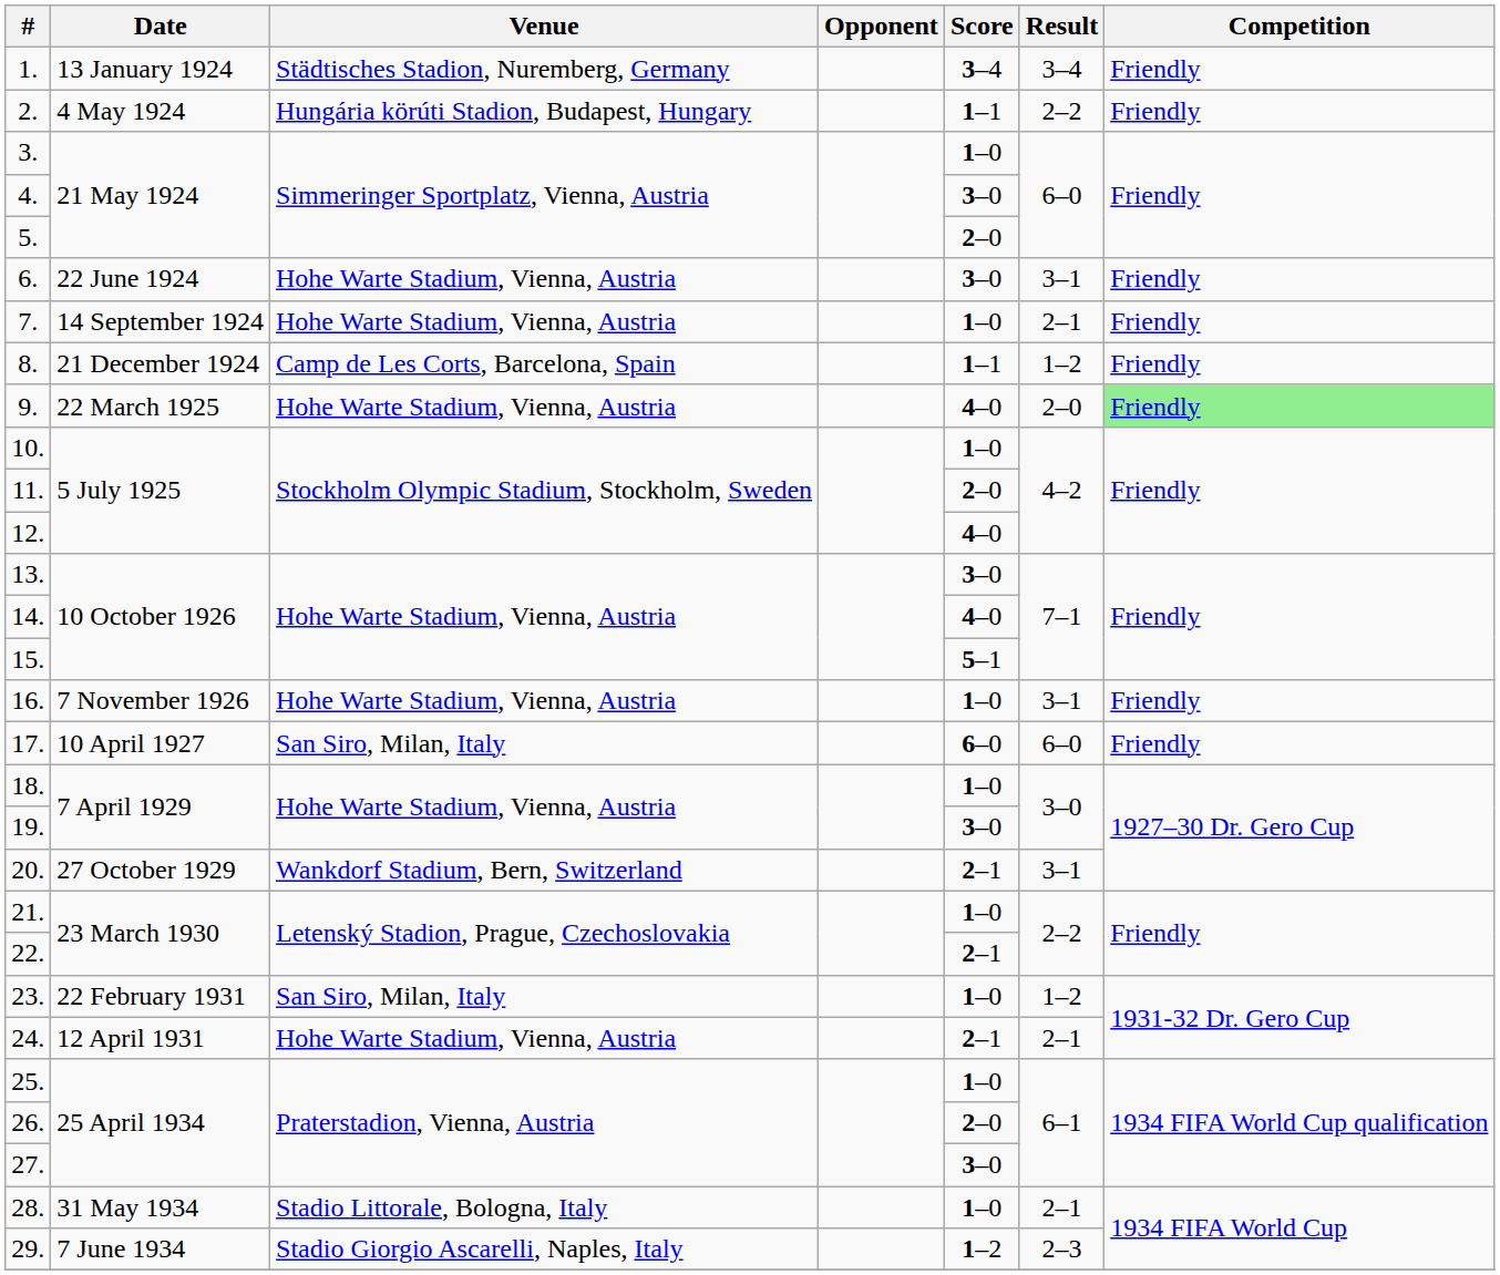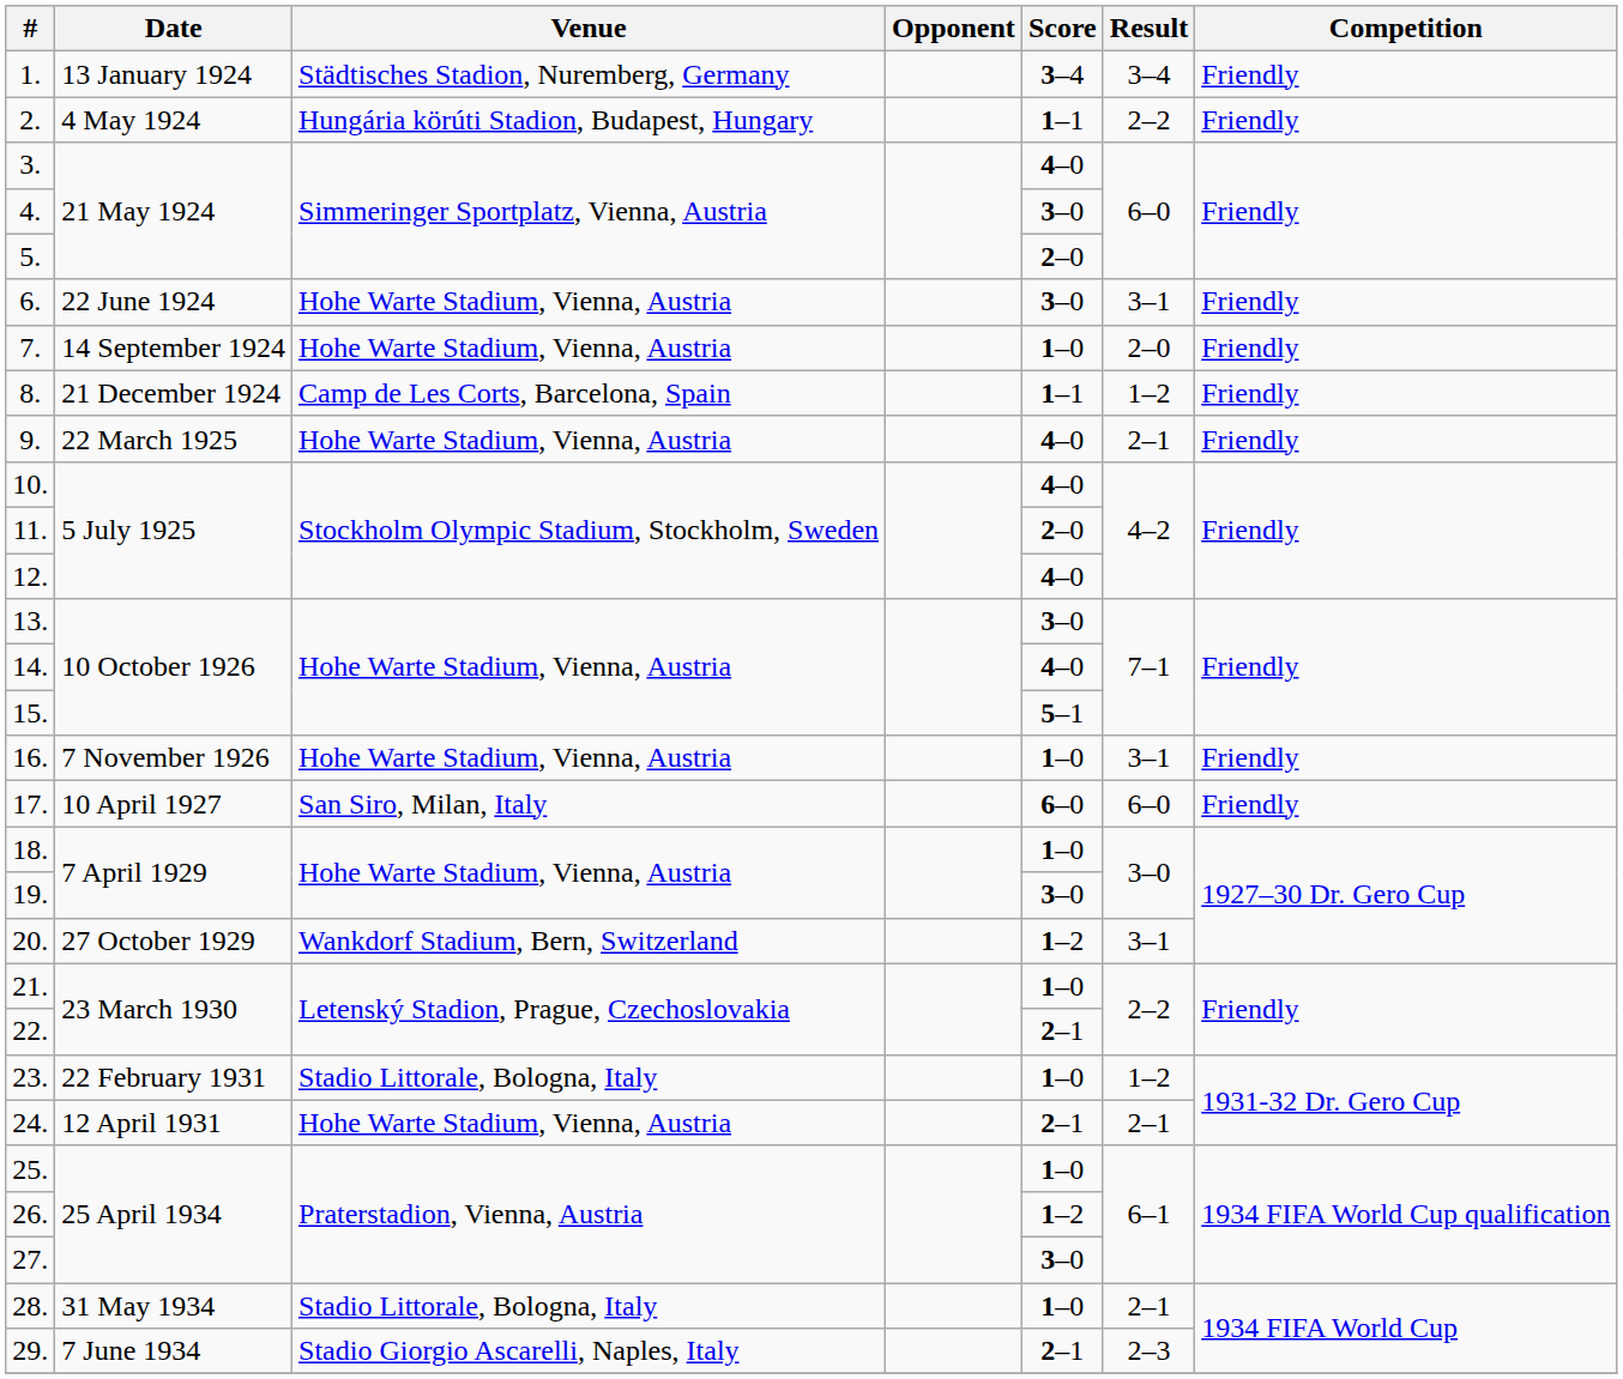 <table class="wikitable sortable" style="font-size:100%">
 <tr>
 <th>#</th>
 <th>Date</th>
 <th>Venue</th>
 <th>Opponent</th>
 <th>Score</th>
 <th>Result</th>
 <th>Competition</th>
 </tr>
 <tr>
 <td align=center>1.</td>
 <td>13 January 1924</td>
 <td><a href='#'>Städtisches Stadion</a>, Nuremberg, <a href='#'>Germany</a></td>
 <td></td>
 <td align=center><strong>3</strong>–4</td>
 <td align=center>3–4</td>
 <td><a href='#'>Friendly</a></td>
 </tr>
 <tr>
 <td align=center>2.</td>
 <td>4 May 1924</td>
 <td><a href='#'>Hungária körúti Stadion</a>, Budapest, <a href='#'>Hungary</a></td>
 <td></td>
 <td align=center><strong>1</strong>–1</td>
 <td align=center>2–2</td>
 <td><a href='#'>Friendly</a></td>
 </tr>
 <tr>
 <td align=center>3.</td>
 <td rowspan=3>21 May 1924</td>
 <td rowspan=3><a href='#'>Simmeringer Sportplatz</a>, Vienna, <a href='#'>Austria</a></td>
 <td rowspan=3></td>
-<td align=center><strong>1</strong>–0</td>
+<td align=center><strong>4</strong>–0</td>
 <td rowspan=3 align=center>6–0</td>
 <td rowspan=3><a href='#'>Friendly</a></td>
 </tr>
 <tr>
 <td align=center>4.</td>
 <td align=center><strong>3</strong>–0</td>
 </tr>
 <tr>
 <td align=center>5.</td>
 <td align=center><strong>2</strong>–0</td>
 </tr>
 <tr>
 <td align=center>6.</td>
 <td>22 June 1924</td>
 <td><a href='#'>Hohe Warte Stadium</a>, Vienna, <a href='#'>Austria</a></td>
 <td></td>
 <td align=center><strong>3</strong>–0</td>
 <td align=center>3–1</td>
 <td><a href='#'>Friendly</a></td>
 </tr>
 <tr>
 <td align=center>7.</td>
 <td>14 September 1924</td>
 <td><a href='#'>Hohe Warte Stadium</a>, Vienna, <a href='#'>Austria</a></td>
 <td></td>
 <td align=center><strong>1</strong>–0</td>
-<td align=center>2–1</td>
+<td align=center>2–0</td>
 <td><a href='#'>Friendly</a></td>
 </tr>
 <tr>
 <td align=center>8.</td>
 <td>21 December 1924</td>
 <td><a href='#'>Camp de Les Corts</a>, Barcelona, <a href='#'>Spain</a></td>
 <td></td>
 <td align=center><strong>1</strong>–1</td>
 <td align=center>1–2</td>
 <td><a href='#'>Friendly</a></td>
 </tr>
 <tr>
 <td align=center>9.</td>
 <td>22 March 1925</td>
 <td><a href='#'>Hohe Warte Stadium</a>, Vienna, <a href='#'>Austria</a></td>
 <td></td>
 <td align=center><strong>4</strong>–0</td>
-<td align=center>2–0</td>
-<td style="background: lightgreen;"><a href='#'>Friendly</a></td>
+<td align=center>2–1</td>
+<td><a href='#'>Friendly</a></td>
 </tr>
 <tr>
 <td align=center>10.</td>
 <td rowspan=3>5 July 1925</td>
 <td rowspan=3><a href='#'>Stockholm Olympic Stadium</a>, Stockholm, <a href='#'>Sweden</a></td>
 <td rowspan=3></td>
-<td align=center><strong>1</strong>–0</td>
+<td align=center><strong>4</strong>–0</td>
 <td rowspan=3 align=center>4–2</td>
 <td rowspan=3><a href='#'>Friendly</a></td>
 </tr>
 <tr>
 <td align=center>11.</td>
 <td align=center><strong>2</strong>–0</td>
 </tr>
 <tr>
 <td align=center>12.</td>
 <td align=center><strong>4</strong>–0</td>
 </tr>
 <tr>
 <td align=center>13.</td>
 <td rowspan=3>10 October 1926</td>
 <td rowspan=3><a href='#'>Hohe Warte Stadium</a>, Vienna, <a href='#'>Austria</a></td>
 <td rowspan=3></td>
 <td align=center><strong>3</strong>–0</td>
 <td rowspan=3 align=center>7–1</td>
 <td rowspan=3><a href='#'>Friendly</a></td>
 </tr>
 <tr>
 <td align=center>14.</td>
 <td align=center><strong>4</strong>–0</td>
 </tr>
 <tr>
 <td align=center>15.</td>
 <td align=center><strong>5</strong>–1</td>
 </tr>
 <tr>
 <td align=center>16.</td>
 <td>7 November 1926</td>
 <td><a href='#'>Hohe Warte Stadium</a>, Vienna, <a href='#'>Austria</a></td>
 <td></td>
 <td align=center><strong>1</strong>–0</td>
 <td align=center>3–1</td>
 <td><a href='#'>Friendly</a></td>
 </tr>
 <tr>
 <td align=center>17.</td>
 <td>10 April 1927</td>
 <td><a href='#'>San Siro</a>, Milan, <a href='#'>Italy</a></td>
 <td></td>
 <td align=center><strong>6</strong>–0</td>
 <td align=center>6–0</td>
 <td><a href='#'>Friendly</a></td>
 </tr>
 <tr>
 <td align=center>18.</td>
 <td rowspan=2>7 April 1929</td>
 <td rowspan=2><a href='#'>Hohe Warte Stadium</a>, Vienna, <a href='#'>Austria</a></td>
 <td rowspan=2></td>
 <td align=center><strong>1</strong>–0</td>
 <td rowspan=2 align=center>3–0</td>
 <td rowspan=3><a href='#'>1927–30 Dr. Gero Cup</a></td>
 </tr>
 <tr>
 <td align=center>19.</td>
 <td align=center><strong>3</strong>–0</td>
 </tr>
 <tr>
 <td align=center>20.</td>
 <td>27 October 1929</td>
 <td><a href='#'>Wankdorf Stadium</a>, Bern, <a href='#'>Switzerland</a></td>
 <td></td>
-<td align=center><strong>2</strong>–1</td>
+<td align=center><strong>1</strong>–2</td>
 <td align=center>3–1</td>
 </tr>
 <tr>
 <td align=center>21.</td>
 <td rowspan=2>23 March 1930</td>
 <td rowspan=2><a href='#'>Letenský Stadion</a>, Prague, <a href='#'>Czechoslovakia</a></td>
 <td rowspan=2></td>
 <td align=center><strong>1</strong>–0</td>
 <td rowspan=2 align=center>2–2</td>
 <td rowspan=2><a href='#'>Friendly</a></td>
 </tr>
 <tr>
 <td align=center>22.</td>
 <td align=center><strong>2</strong>–1</td>
 </tr>
 <tr>
 <td align=center>23.</td>
 <td>22 February 1931</td>
-<td><a href='#'>San Siro</a>, Milan, <a href='#'>Italy</a></td>
+<td><a href='#'>Stadio Littorale</a>, Bologna, <a href='#'>Italy</a></td>
 <td></td>
 <td align=center><strong>1</strong>–0</td>
 <td align=center>1–2</td>
 <td rowspan=2><a href='#'>1931-32 Dr. Gero Cup</a></td>
 </tr>
 <tr>
 <td align=center>24.</td>
 <td>12 April 1931</td>
 <td><a href='#'>Hohe Warte Stadium</a>, Vienna, <a href='#'>Austria</a></td>
 <td></td>
 <td align=center><strong>2</strong>–1</td>
 <td align=center>2–1</td>
 </tr>
 <tr>
 <td align=center>25.</td>
 <td rowspan=3>25 April 1934</td>
 <td rowspan=3><a href='#'>Praterstadion</a>, Vienna, <a href='#'>Austria</a></td>
 <td rowspan=3></td>
 <td align=center><strong>1</strong>–0</td>
 <td rowspan=3 align=center>6–1</td>
 <td rowspan=3><a href='#'>1934 FIFA World Cup qualification</a></td>
 </tr>
 <tr>
 <td align=center>26.</td>
-<td align=center><strong>2</strong>–0</td>
+<td align=center><strong>1</strong>–2</td>
 </tr>
 <tr>
 <td align=center>27.</td>
 <td align=center><strong>3</strong>–0</td>
 </tr>
 <tr>
 <td align=center>28.</td>
 <td>31 May 1934</td>
 <td><a href='#'>Stadio Littorale</a>, Bologna, <a href='#'>Italy</a></td>
 <td></td>
 <td align=center><strong>1</strong>–0</td>
 <td align=center>2–1</td>
 <td rowspan=2><a href='#'>1934 FIFA World Cup</a></td>
 </tr>
 <tr>
 <td align=center>29.</td>
 <td>7 June 1934</td>
 <td><a href='#'>Stadio Giorgio Ascarelli</a>, Naples, <a href='#'>Italy</a></td>
 <td></td>
-<td align=center><strong>1</strong>–2</td>
+<td align=center><strong>2</strong>–1</td>
 <td align=center>2–3</td>
 </tr>
 <tr>
 </tr>
 </table>
